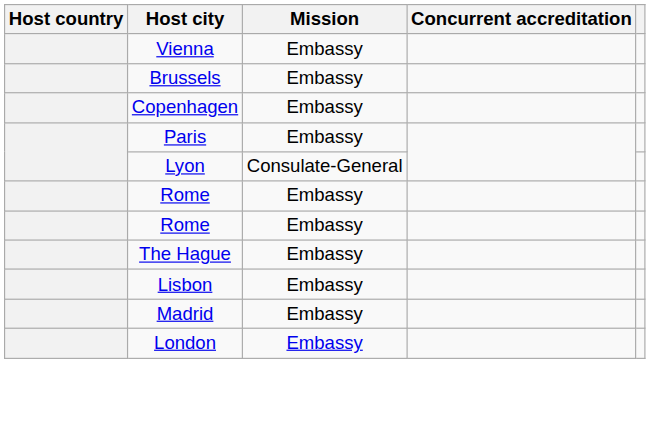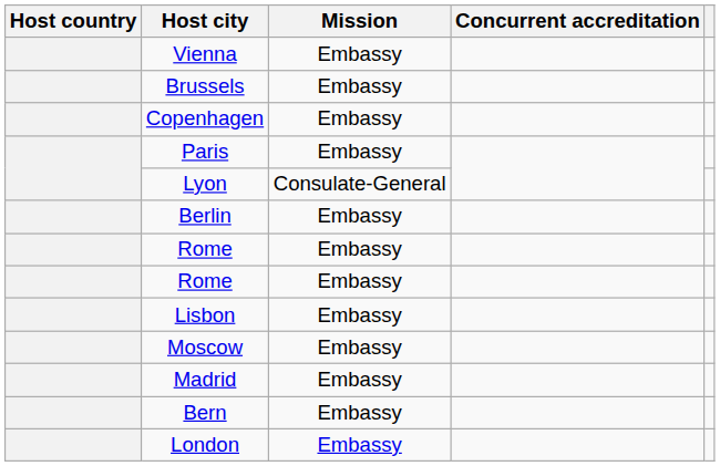 <table class="wikitable plainrowheaders" style="text-align:center;">
 <tr>
 <th scope="col">Host country</th>
 <th scope="col">Host city</th>
 <th scope="col">Mission</th>
 <th scope="col">Concurrent accreditation</th>
 <th scope="col"></th>
 </tr>
 <tr>
 <th scope="row"></th>
 <td><a href='#'>Vienna</a></td>
 <td>Embassy</td>
 <td></td>
 <td></td>
 </tr>
 <tr>
 <th scope="row"></th>
 <td><a href='#'>Brussels</a></td>
 <td>Embassy</td>
 <td></td>
 <td></td>
 </tr>
 <tr>
 <th scope="row"></th>
 <td><a href='#'>Copenhagen</a></td>
 <td>Embassy</td>
 <td></td>
 <td></td>
 </tr>
 <tr>
 <th scope="row" rowspan="2"></th>
 <td><a href='#'>Paris</a></td>
 <td>Embassy</td>
 <td rowspan="2"></td>
 <td></td>
 </tr>
 <tr>
 <td><a href='#'>Lyon</a></td>
 <td>Consulate-General</td>
 <td></td>
 </tr>
 <tr>
 <th scope="row"></th>
+<td><a href='#'>Berlin</a></td>
+<td>Embassy</td>
+<td></td>
+<td></td>
+</tr>
+<tr>
+<th scope="row"></th>
 <td><a href='#'>Rome</a></td>
 <td>Embassy</td>
 <td></td>
 <td></td>
 </tr>
 <tr>
 <th scope="row"></th>
 <td><a href='#'>Rome</a></td>
 <td>Embassy</td>
 <td></td>
 <td></td>
 </tr>
 <tr>
 <th scope="row"></th>
-<td><a href='#'>The Hague</a></td>
+<td><a href='#'>Lisbon</a></td>
 <td>Embassy</td>
 <td></td>
 <td></td>
 </tr>
 <tr>
 <th scope="row"></th>
-<td><a href='#'>Lisbon</a></td>
+<td><a href='#'>Moscow</a></td>
 <td>Embassy</td>
 <td></td>
 <td></td>
 </tr>
 <tr>
 <th scope="row"></th>
 <td><a href='#'>Madrid</a></td>
 <td>Embassy</td>
 <td></td>
 <td></td>
 </tr>
 <tr>
 <th scope="row"></th>
+<td><a href='#'>Bern</a></td>
+<td>Embassy</td>
+<td></td>
+<td></td>
+</tr>
+<tr>
+<th scope="row"></th>
 <td><a href='#'>London</a></td>
 <td><a href='#'>Embassy</a></td>
 <td></td>
 <td></td>
 </tr>
 </table>
